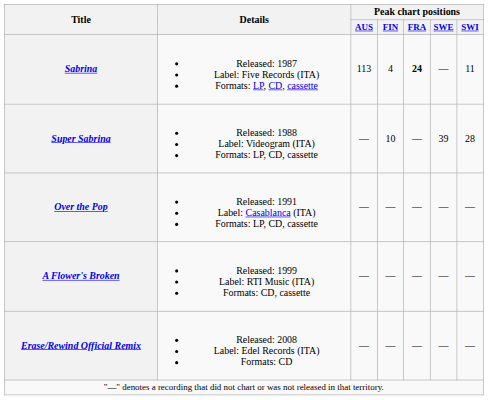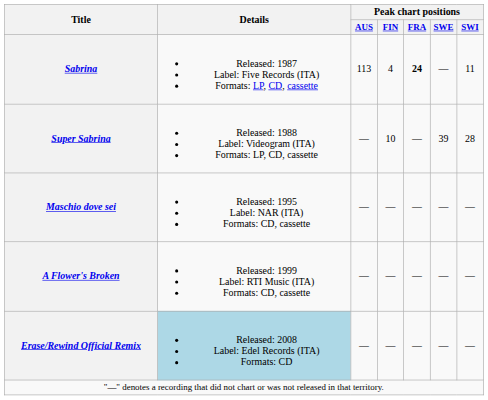 <table class="wikitable plainrowheaders" style="text-align:center;">
 <tr>
 <th scope="col" rowspan="2" style="width:15em;">Title</th>
 <th scope="col" rowspan="2" style="width:19em;">Details</th>
 <th scope="col" colspan="5">Peak chart positions</th>
 </tr>
 <tr>
 <th scope="col" style="width:2.5em;font-size:90%;"><a href='#'>AUS</a><br></th>
 <th scope="col" style="width:2.5em;font-size:90%;"><a href='#'>FIN</a><br></th>
 <th scope="col" style="width:2.5em;font-size:90%;"><a href='#'>FRA</a><br></th>
 <th scope="col" style="width:2.5em;font-size:90%;"><a href='#'>SWE</a><br></th>
 <th scope="col" style="width:2.5em;font-size:90%;"><a href='#'>SWI</a><br></th>
 </tr>
 <tr>
 <th scope="row"><em><a href='#'>Sabrina</a></em></th>
 <td><br><ul><li>Released: 1987</li><li>Label: Five Records <span>(ITA)</span></li><li>Formats: <a href='#'>LP</a>, <a href='#'>CD</a>, <a href='#'>cassette</a></li></ul></td>
 <td>113</td>
 <td>4</td>
 <td><strong>24</strong></td>
 <td>—</td>
 <td>11</td>
 </tr>
 <tr>
 <th scope="row"><em><a href='#'>Super Sabrina</a></em></th>
 <td><br><ul><li>Released: 1988</li><li>Label: Videogram <span>(ITA)</span></li><li>Formats: LP, CD, cassette</li></ul></td>
 <td>—</td>
 <td>10</td>
 <td>—</td>
 <td>39</td>
 <td>28</td>
 </tr>
 <tr>
-<th scope="row"><em><a href='#'>Over the Pop</a></em></th>
-<td><br><ul><li>Released: 1991</li><li>Label: <a href='#'>Casablanca</a> <span>(ITA)</span></li><li>Formats: LP, CD, cassette</li></ul></td>
+<th scope="row"><em><a href='#'>Maschio dove sei</a></em></th>
+<td><br><ul><li>Released: 1995</li><li>Label: NAR <span>(ITA)</span></li><li>Formats: CD, cassette</li></ul></td>
 <td>—</td>
 <td>—</td>
 <td>—</td>
 <td>—</td>
 <td>—</td>
 </tr>
 <tr>
 <th scope="row"><em><a href='#'>A Flower's Broken</a></em></th>
 <td><br><ul><li>Released: 1999</li><li>Label: RTI Music <span>(ITA)</span></li><li>Formats: CD, cassette</li></ul></td>
 <td>—</td>
 <td>—</td>
 <td>—</td>
 <td>—</td>
 <td>—</td>
 </tr>
 <tr>
 <th scope="row"><em><a href='#'>Erase/Rewind Official Remix</a></em></th>
-<td><br><ul><li>Released: 2008</li><li>Label: Edel Records <span>(ITA)</span></li><li>Formats: CD</li></ul></td>
+<td style="background: lightblue;"><br><ul><li>Released: 2008</li><li>Label: Edel Records <span>(ITA)</span></li><li>Formats: CD</li></ul></td>
 <td>—</td>
 <td>—</td>
 <td>—</td>
 <td>—</td>
 <td>—</td>
 </tr>
 <tr>
 <td colspan="7" style="font-size:90%">"—" denotes a recording that did not chart or was not released in that territory.</td>
 </tr>
 </table>
